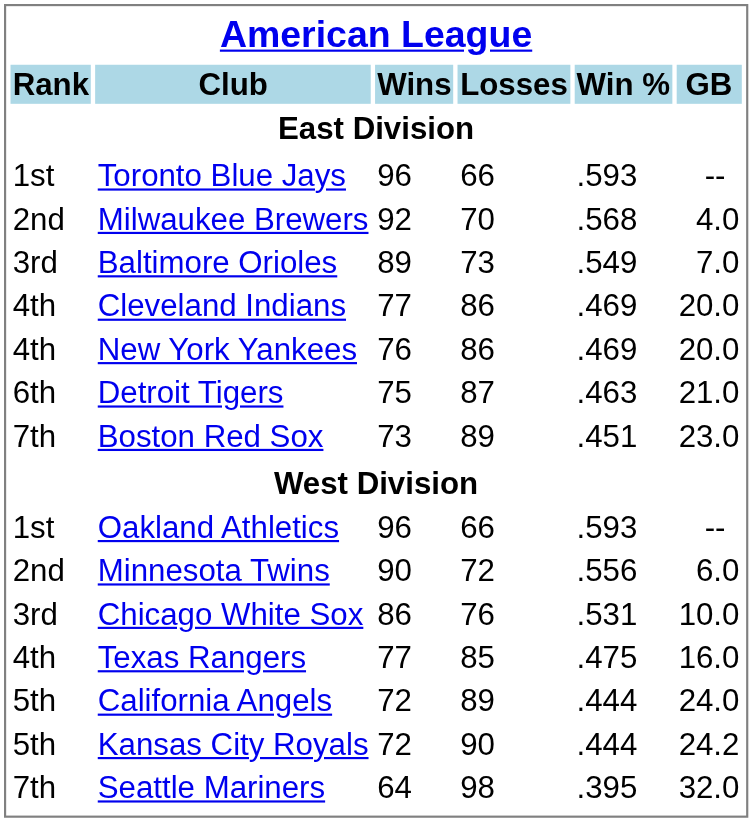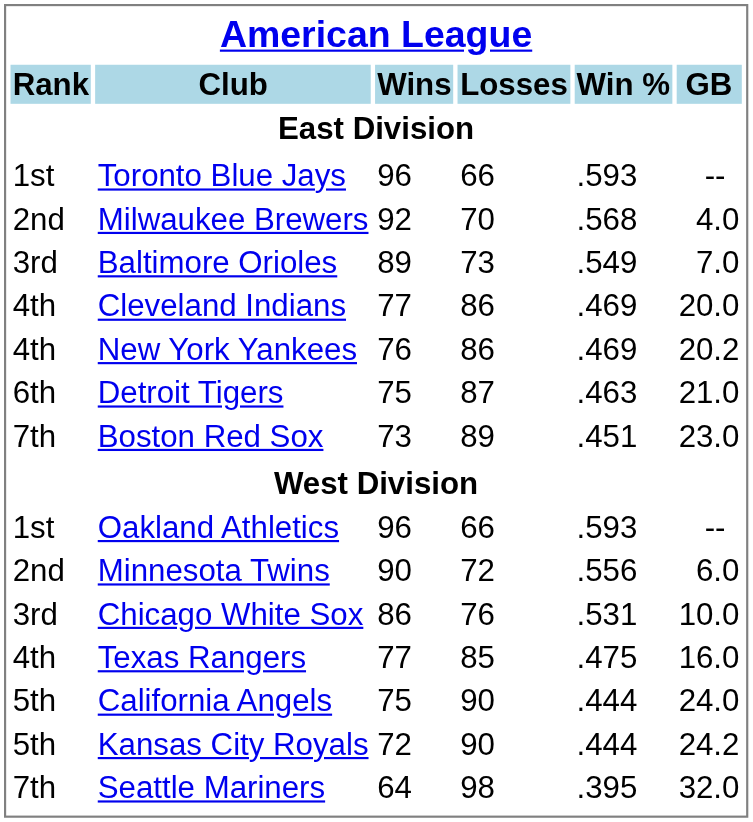 <table cellpadding="1" style="width:auto;font-size: 90%; border: 1px solid gray;">
 <tr align="center" style="font-size: larger;">
 <th colspan=6><a href='#'>American League</a></th>
 </tr>
 <tr style="background:lightblue;">
 <th>Rank</th>
 <th>Club</th>
 <th>Wins</th>
 <th>Losses</th>
 <th>Win %</th>
 <th>GB</th>
 </tr>
 <tr align="center" style="vertical-align: middle;" style="background:lightblue;">
 <th colspan=6>East Division</th>
 </tr>
 <tr>
 </tr>
 <tr>
 <td>1st</td>
 <td><a href='#'>Toronto Blue Jays</a></td>
 <td>96</td>
 <td>66</td>
 <td>.593</td>
 <td>   --</td>
 </tr>
 <tr>
 <td>2nd</td>
 <td><a href='#'>Milwaukee Brewers</a></td>
 <td>92</td>
 <td>70</td>
 <td>.568</td>
 <td>  4.0</td>
 </tr>
 <tr>
 <td>3rd</td>
 <td><a href='#'>Baltimore Orioles</a></td>
 <td>89</td>
 <td>73</td>
 <td>.549</td>
 <td>  7.0</td>
 </tr>
 <tr>
 <td>4th</td>
 <td><a href='#'>Cleveland Indians</a></td>
 <td>77</td>
 <td>86</td>
 <td>.469</td>
 <td>20.0</td>
 </tr>
 <tr>
 <td>4th</td>
 <td><a href='#'>New York Yankees</a></td>
 <td>76</td>
 <td>86</td>
 <td>.469</td>
-<td>20.0</td>
+<td>20.2</td>
 </tr>
 <tr>
 <td>6th</td>
 <td><a href='#'>Detroit Tigers</a></td>
 <td>75</td>
 <td>87</td>
 <td>.463</td>
 <td>21.0</td>
 </tr>
 <tr>
 <td>7th</td>
 <td><a href='#'>Boston Red Sox</a></td>
 <td>73</td>
 <td>89</td>
 <td>.451</td>
 <td>23.0</td>
 </tr>
 <tr>
 </tr>
 <tr align="center" style="vertical-align: middle;" style="background:lightblue;">
 <th colspan=6>West Division</th>
 </tr>
 <tr>
 <td>1st</td>
 <td><a href='#'>Oakland Athletics</a></td>
 <td>96</td>
 <td>66</td>
 <td>.593</td>
 <td>   --</td>
 </tr>
 <tr>
 <td>2nd</td>
 <td><a href='#'>Minnesota Twins</a></td>
 <td>90</td>
 <td>72</td>
 <td>.556</td>
 <td>  6.0</td>
 </tr>
 <tr>
 <td>3rd</td>
 <td><a href='#'>Chicago White Sox</a></td>
 <td>86</td>
 <td>76</td>
 <td>.531</td>
 <td>10.0</td>
 </tr>
 <tr>
 <td>4th</td>
 <td><a href='#'>Texas Rangers</a></td>
 <td>77</td>
 <td>85</td>
 <td>.475</td>
 <td>16.0</td>
 </tr>
 <tr>
 <td>5th</td>
 <td><a href='#'>California Angels</a></td>
-<td>72</td>
-<td>89</td>
+<td>75</td>
+<td>90</td>
 <td>.444</td>
 <td>24.0</td>
 </tr>
 <tr>
 <td>5th</td>
 <td><a href='#'>Kansas City Royals</a></td>
 <td>72</td>
 <td>90</td>
 <td>.444</td>
 <td>24.2</td>
 </tr>
 <tr>
 <td>7th</td>
 <td><a href='#'>Seattle Mariners</a></td>
 <td>64</td>
 <td>98</td>
 <td>.395</td>
 <td>32.0</td>
 </tr>
 <tr>
 </tr>
 </table>
